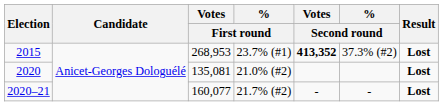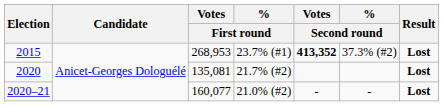 <table class="wikitable" style="text-align:center">
 <tr>
 <th rowspan="2">Election</th>
 <th rowspan="2">Candidate</th>
 <th>Votes</th>
 <th>%</th>
 <th>Votes</th>
 <th>%</th>
 <th rowspan="2">Result</th>
 </tr>
 <tr>
 <th colspan="2">First round</th>
 <th colspan="2">Second round</th>
 </tr>
 <tr>
 <td align="center"><a href='#'>2015</a></td>
 <td rowspan="3"><a href='#'>Anicet-Georges Dologuélé</a></td>
 <td align="center">268,953</td>
 <td align="center">23.7% (#1)</td>
 <td align="center"><strong>413,352</strong></td>
 <td align="center">37.3% (#2)</td>
 <td><strong>Lost</strong> </td>
 </tr>
 <tr>
 <td align="center"><a href='#'>2020</a></td>
 <td align="center">135,081</td>
-<td align="center">21.0% (#2)</td>
+<td>21.7% (#2)</td>
 <td></td>
 <td></td>
 <td><strong>Lost</strong> </td>
 </tr>
 <tr>
 <td><a href='#'>2020–21</a></td>
 <td>160,077</td>
-<td>21.7% (#2)</td>
+<td align="center">21.0% (#2)</td>
 <td>-</td>
 <td>-</td>
 <td><strong>Lost</strong> </td>
 </tr>
 </table>
